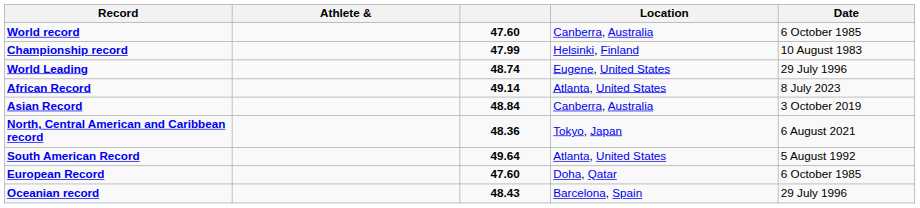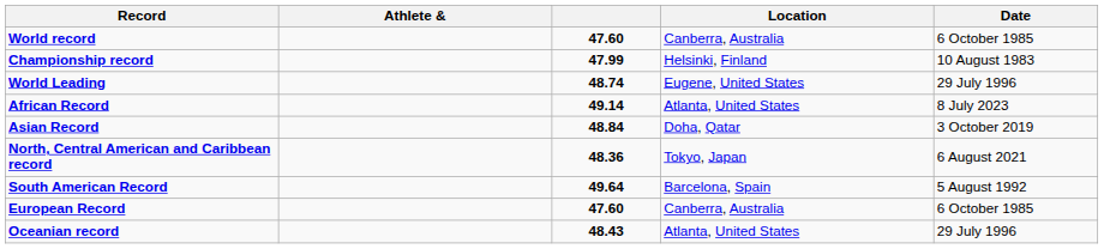 <table class="wikitable">
 <tr>
 <th width=25% align=center>Record</th>
 <th width=25% align=center>Athlete & </th>
 <th width=10% align=center></th>
 <th width=25% align=center>Location</th>
 <th width=15% align=center>Date</th>
 </tr>
 <tr>
 <td><strong><a href='#'>World record</a></strong></td>
 <td></td>
 <td align=center><strong>47.60</strong></td>
 <td><a href='#'>Canberra</a>, <a href='#'>Australia</a></td>
 <td>6 October 1985</td>
 </tr>
 <tr>
 <td><strong><a href='#'>Championship record</a></strong></td>
 <td></td>
 <td align=center><strong>47.99</strong></td>
 <td><a href='#'>Helsinki</a>, <a href='#'>Finland</a></td>
 <td>10 August 1983</td>
 </tr>
 <tr>
 <td><strong><a href='#'>World Leading</a></strong></td>
 <td></td>
 <td align=center><strong>48.74</strong></td>
 <td><a href='#'>Eugene</a>, <a href='#'>United States</a></td>
 <td>29 July 1996</td>
 </tr>
 <tr>
 <td><strong><a href='#'>African Record</a></strong></td>
 <td></td>
 <td align=center><strong>49.14</strong></td>
 <td><a href='#'>Atlanta</a>, <a href='#'>United States</a></td>
 <td>8 July 2023</td>
 </tr>
 <tr>
 <td><strong><a href='#'>Asian Record</a></strong></td>
 <td></td>
 <td align=center><strong>48.84</strong></td>
-<td><a href='#'>Canberra</a>, <a href='#'>Australia</a></td>
+<td><a href='#'>Doha</a>, <a href='#'>Qatar</a></td>
 <td>3 October 2019</td>
 </tr>
 <tr>
 <td><strong><a href='#'>North, Central American and Caribbean record</a></strong></td>
 <td></td>
 <td align=center><strong>48.36</strong></td>
 <td><a href='#'>Tokyo</a>, <a href='#'>Japan</a></td>
 <td>6 August 2021</td>
 </tr>
 <tr>
 <td><strong><a href='#'>South American Record</a></strong></td>
 <td></td>
 <td align=center><strong>49.64</strong></td>
-<td><a href='#'>Atlanta</a>, <a href='#'>United States</a></td>
+<td><a href='#'>Barcelona</a>, <a href='#'>Spain</a></td>
 <td>5 August 1992</td>
 </tr>
 <tr>
 <td><strong><a href='#'>European Record</a></strong></td>
 <td></td>
 <td align=center><strong>47.60</strong></td>
-<td><a href='#'>Doha</a>, <a href='#'>Qatar</a></td>
+<td><a href='#'>Canberra</a>, <a href='#'>Australia</a></td>
 <td>6 October 1985</td>
 </tr>
 <tr>
 <td><strong><a href='#'>Oceanian record</a></strong></td>
 <td></td>
 <td align=center><strong>48.43</strong></td>
-<td><a href='#'>Barcelona</a>, <a href='#'>Spain</a></td>
+<td><a href='#'>Atlanta</a>, <a href='#'>United States</a></td>
 <td>29 July 1996</td>
 </tr>
 </table>
